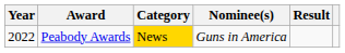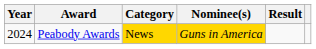 <table class="wikitable plainrowheaders sortable">
 <tr>
 <th scope="col">Year</th>
 <th scope="col">Award</th>
 <th scope="col">Category</th>
 <th scope="col">Nominee(s)</th>
 <th scope="col">Result</th>
 <th scope="col" class="unsortable"></th>
 </tr>
 <tr>
-<td>2022</td>
+<td>2024</td>
 <td><a href='#'>Peabody Awards</a></td>
 <td style="background: gold;">News</td>
-<td><em>Guns in America</em></td>
+<td style="background: gold;"><em>Guns in America</em></td>
 <td></td>
 <td></td>
 </tr>
 </table>
